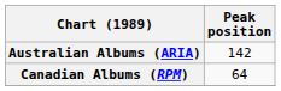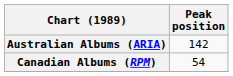 <table class="wikitable sortable plainrowheaders" style="text-align:center">
 <tr>
 <th scope="col">Chart (1989)</th>
 <th scope="col">Peak<br> position</th>
 </tr>
 <tr>
 <th scope="row">Australian Albums (<a href='#'>ARIA</a>)</th>
 <td align="center">142</td>
 </tr>
 <tr>
 <th scope="row">Canadian Albums (<em><a href='#'>RPM</a></em>)</th>
-<td>64</td>
+<td>54</td>
 </tr>
 <tr>
 </tr>
 <tr>
 </tr>
 </table>
